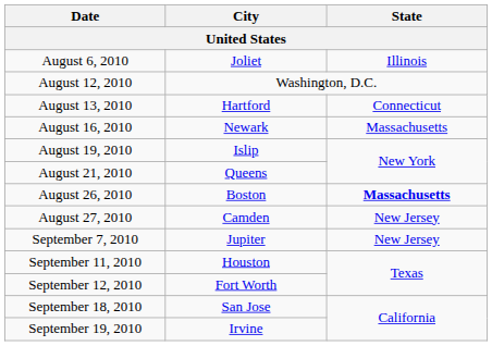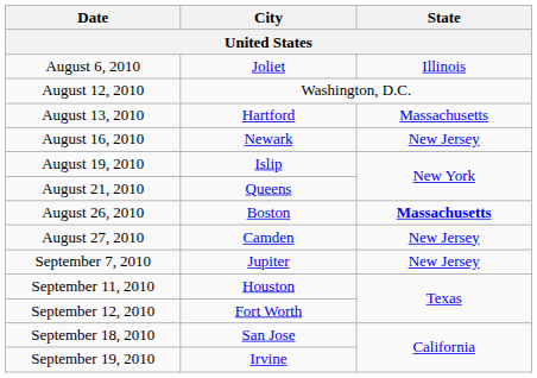 <table class="wikitable" style="text-align:center">
 <tr style="text-align:center;">
 <th style="width:175px;">Date</th>
 <th style="width:175px;">City</th>
 <th style="width:175px;">State</th>
 </tr>
 <tr>
 <th colspan="3">United States</th>
 </tr>
 <tr>
 <td>August 6, 2010</td>
 <td><a href='#'>Joliet</a></td>
 <td><a href='#'>Illinois</a></td>
 </tr>
 <tr>
 <td>August 12, 2010</td>
 <td colspan="2">Washington, D.C.</td>
 </tr>
 <tr>
 <td>August 13, 2010</td>
 <td><a href='#'>Hartford</a></td>
-<td><a href='#'>Connecticut</a></td>
+<td><a href='#'>Massachusetts</a></td>
 </tr>
 <tr>
 <td>August 16, 2010</td>
 <td><a href='#'>Newark</a></td>
-<td><a href='#'>Massachusetts</a></td>
+<td><a href='#'>New Jersey</a></td>
 </tr>
 <tr>
 <td>August 19, 2010</td>
 <td><a href='#'>Islip</a></td>
 <td rowspan="2"><a href='#'>New York</a></td>
 </tr>
 <tr>
 <td>August 21, 2010</td>
 <td><a href='#'>Queens</a></td>
 </tr>
 <tr>
 <td>August 26, 2010</td>
 <td><a href='#'>Boston</a></td>
 <td><strong><a href='#'>Massachusetts</a></strong></td>
 </tr>
 <tr>
 <td>August 27, 2010</td>
 <td><a href='#'>Camden</a></td>
 <td><a href='#'>New Jersey</a></td>
 </tr>
 <tr>
 <td>September 7, 2010</td>
 <td><a href='#'>Jupiter</a></td>
 <td><a href='#'>New Jersey</a></td>
 </tr>
 <tr>
 <td>September 11, 2010</td>
 <td><a href='#'>Houston</a></td>
 <td rowspan="2"><a href='#'>Texas</a></td>
 </tr>
 <tr>
 <td>September 12, 2010</td>
 <td><a href='#'>Fort Worth</a></td>
 </tr>
 <tr>
 <td>September 18, 2010</td>
 <td><a href='#'>San Jose</a></td>
 <td rowspan="2"><a href='#'>California</a></td>
 </tr>
 <tr>
 <td>September 19, 2010</td>
 <td><a href='#'>Irvine</a></td>
 </tr>
 </table>
